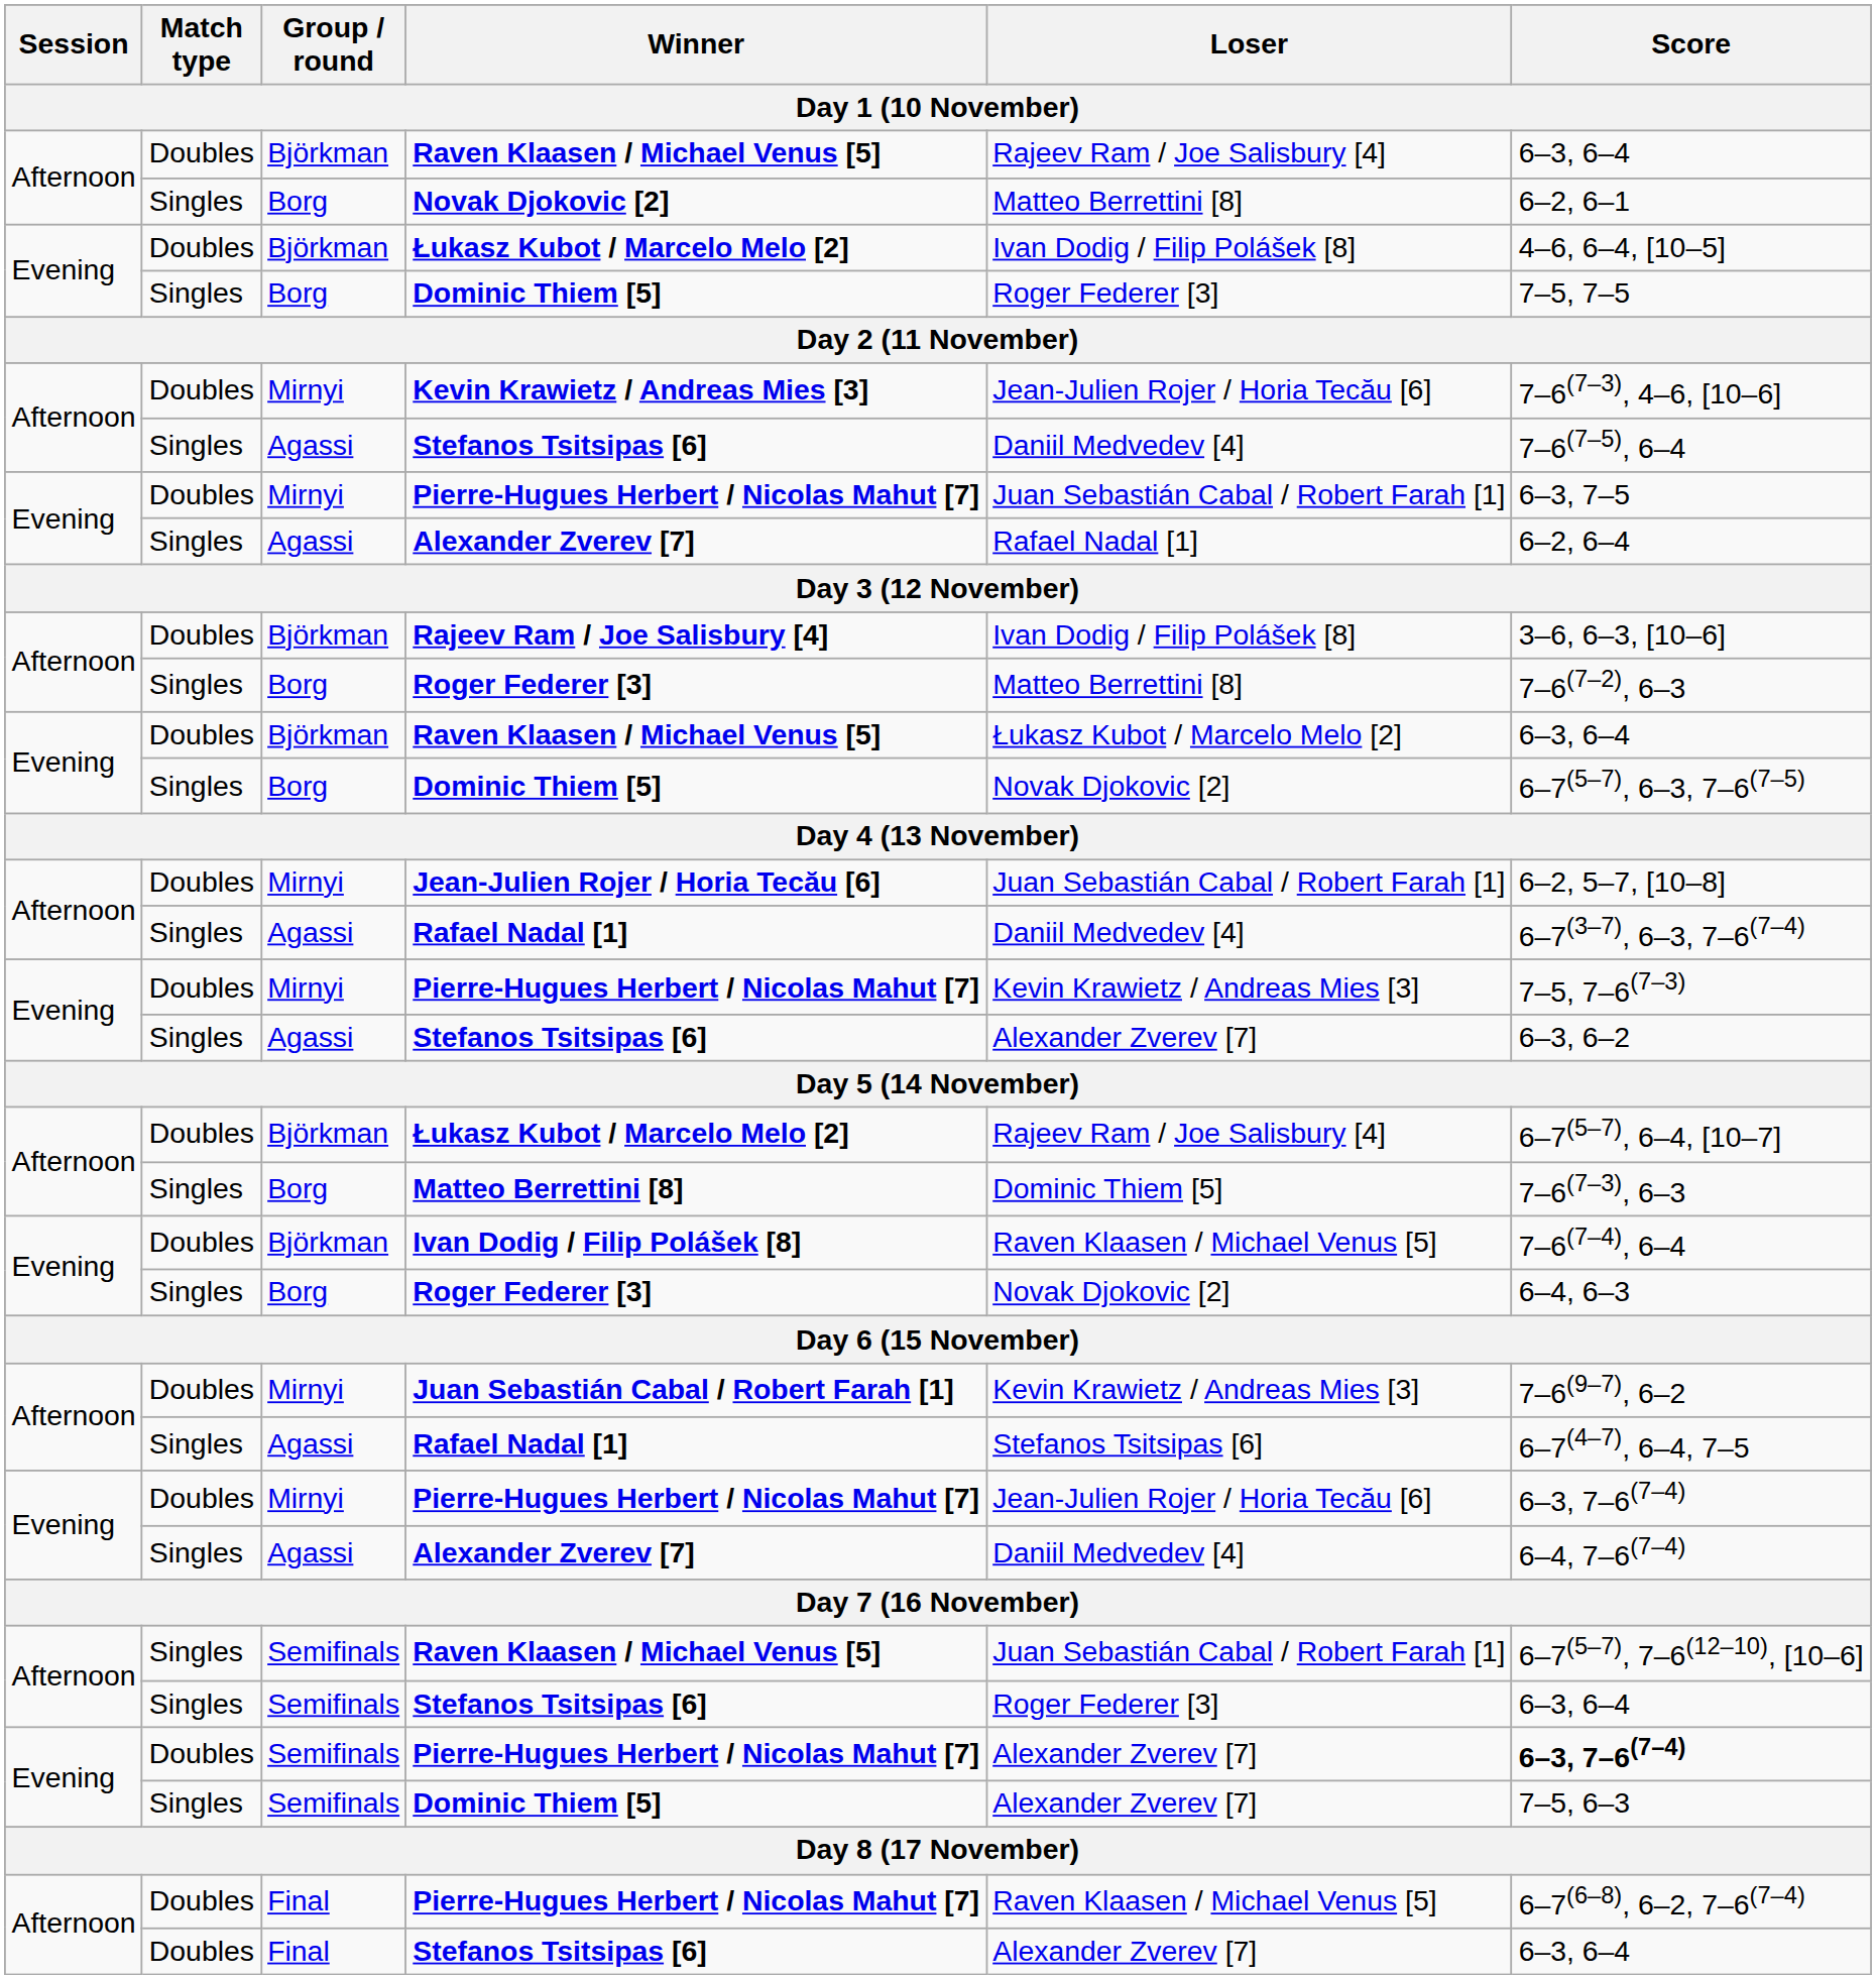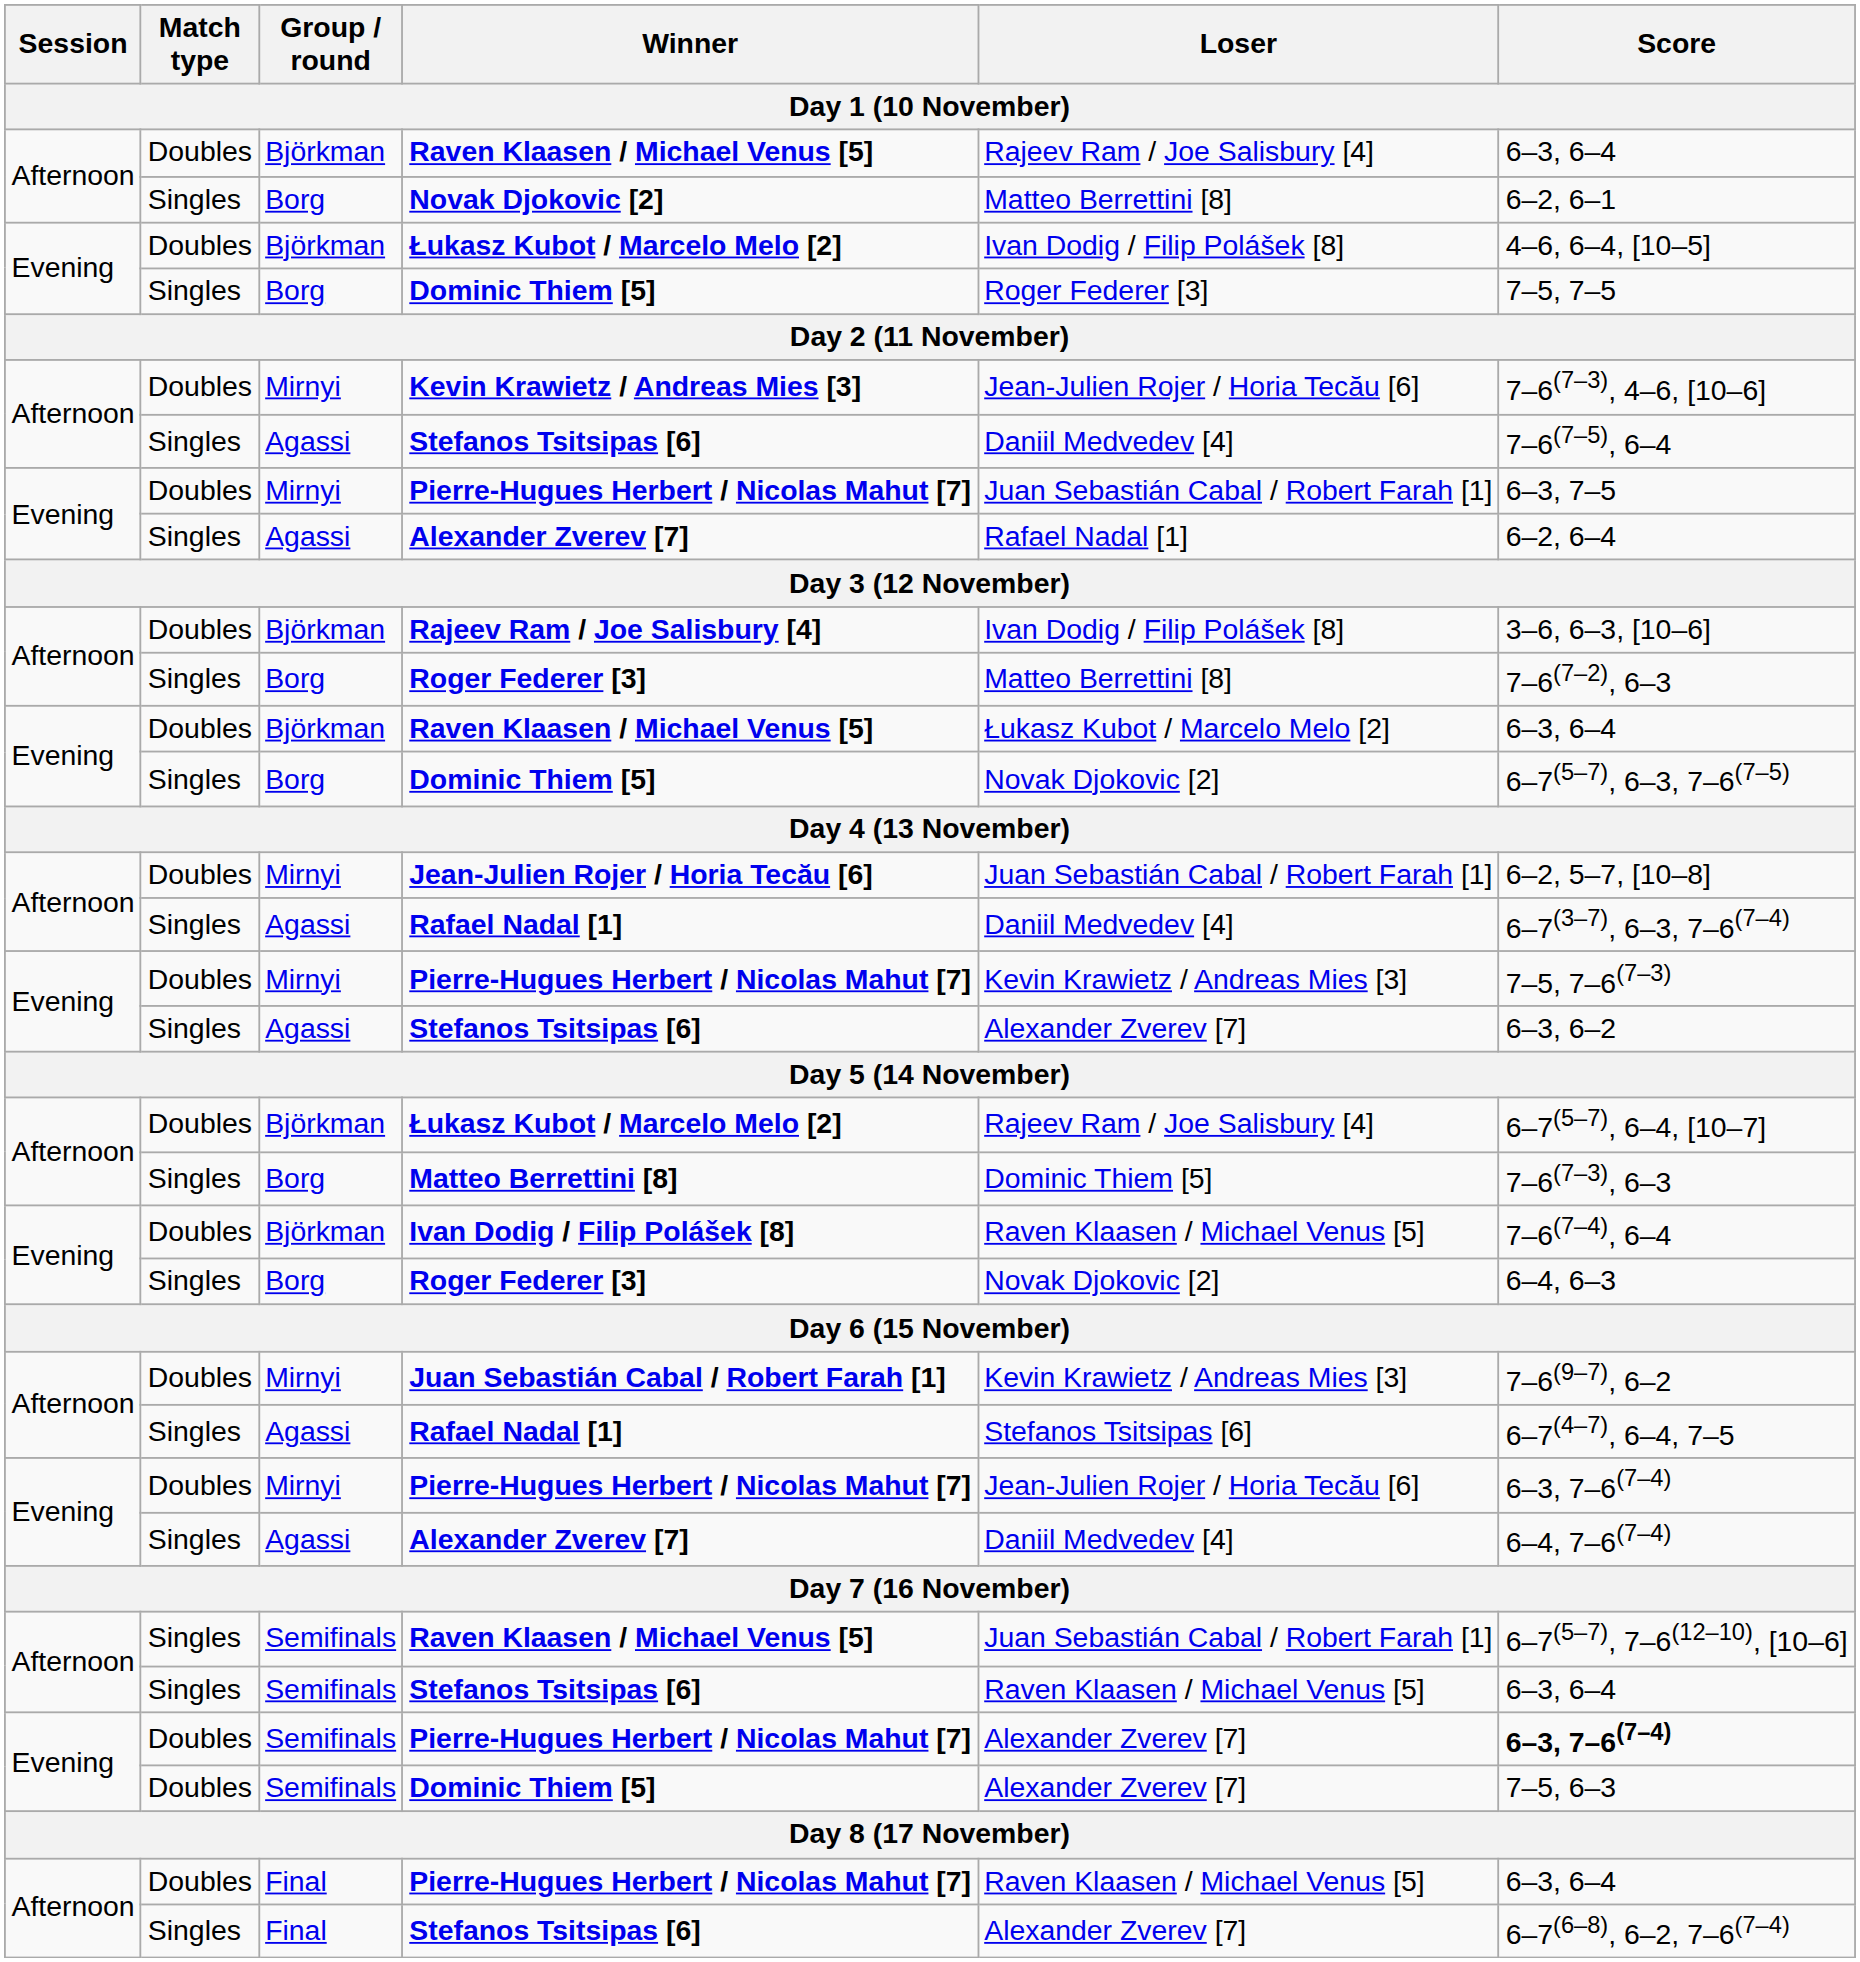 <table class="wikitable nowrap" style=font-size:97%;>
 <tr>
 <th>Session</th>
 <th>Match <br> type</th>
 <th>Group / <br> round</th>
 <th>Winner</th>
 <th>Loser</th>
 <th>Score</th>
 </tr>
 <tr>
 <th colspan=6>Day 1 (10 November)</th>
 </tr>
 <tr>
 <td rowspan=2>Afternoon</td>
 <td>Doubles</td>
 <td><a href='#'>Björkman</a></td>
 <td><strong> <a href='#'>Raven Klaasen</a> /  <a href='#'>Michael Venus</a> [5]</strong></td>
 <td> <a href='#'>Rajeev Ram</a> /  <a href='#'>Joe Salisbury</a> [4]</td>
 <td>6–3, 6–4</td>
 </tr>
 <tr>
 <td>Singles</td>
 <td><a href='#'>Borg</a></td>
 <td><strong> <a href='#'>Novak Djokovic</a> [2]</strong></td>
 <td> <a href='#'>Matteo Berrettini</a> [8]</td>
 <td>6–2, 6–1</td>
 </tr>
 <tr>
 <td rowspan=2>Evening</td>
 <td>Doubles</td>
 <td><a href='#'>Björkman</a></td>
 <td><strong> <a href='#'>Łukasz Kubot</a> /  <a href='#'>Marcelo Melo</a> [2]</strong></td>
 <td> <a href='#'>Ivan Dodig</a> /  <a href='#'>Filip Polášek</a> [8]</td>
 <td>4–6, 6–4, [10–5]</td>
 </tr>
 <tr>
 <td>Singles</td>
 <td><a href='#'>Borg</a></td>
 <td><strong> <a href='#'>Dominic Thiem</a> [5]</strong></td>
 <td> <a href='#'>Roger Federer</a> [3]</td>
 <td>7–5, 7–5</td>
 </tr>
 <tr>
 <th colspan=6>Day 2 (11 November)</th>
 </tr>
 <tr>
 <td rowspan=2>Afternoon</td>
 <td>Doubles</td>
 <td><a href='#'>Mirnyi</a></td>
 <td><strong> <a href='#'>Kevin Krawietz</a> /  <a href='#'>Andreas Mies</a> [3]</strong></td>
 <td> <a href='#'>Jean-Julien Rojer</a> /  <a href='#'>Horia Tecău</a> [6]</td>
 <td>7–6<sup>(7–3)</sup>, 4–6, [10–6]</td>
 </tr>
 <tr>
 <td>Singles</td>
 <td><a href='#'>Agassi</a></td>
 <td><strong> <a href='#'>Stefanos Tsitsipas</a> [6]</strong></td>
 <td> <a href='#'>Daniil Medvedev</a> [4]</td>
 <td>7–6<sup>(7–5)</sup>, 6–4</td>
 </tr>
 <tr>
 <td rowspan=2>Evening</td>
 <td>Doubles</td>
 <td><a href='#'>Mirnyi</a></td>
 <td><strong> <a href='#'>Pierre-Hugues Herbert</a> /  <a href='#'>Nicolas Mahut</a> [7]</strong></td>
 <td> <a href='#'>Juan Sebastián Cabal</a> /  <a href='#'>Robert Farah</a> [1]</td>
 <td>6–3, 7–5</td>
 </tr>
 <tr>
 <td>Singles</td>
 <td><a href='#'>Agassi</a></td>
 <td><strong> <a href='#'>Alexander Zverev</a> [7]</strong></td>
 <td> <a href='#'>Rafael Nadal</a> [1]</td>
 <td>6–2, 6–4</td>
 </tr>
 <tr>
 <th colspan=6>Day 3 (12 November)</th>
 </tr>
 <tr>
 <td rowspan=2>Afternoon</td>
 <td>Doubles</td>
 <td><a href='#'>Björkman</a></td>
 <td><strong> <a href='#'>Rajeev Ram</a> /  <a href='#'>Joe Salisbury</a> [4]</strong></td>
 <td> <a href='#'>Ivan Dodig</a> /  <a href='#'>Filip Polášek</a> [8]</td>
 <td>3–6, 6–3, [10–6]</td>
 </tr>
 <tr>
 <td>Singles</td>
 <td><a href='#'>Borg</a></td>
 <td><strong> <a href='#'>Roger Federer</a> [3]</strong></td>
 <td> <a href='#'>Matteo Berrettini</a> [8]</td>
 <td>7–6<sup>(7–2)</sup>, 6–3</td>
 </tr>
 <tr>
 <td rowspan=2>Evening</td>
 <td>Doubles</td>
 <td><a href='#'>Björkman</a></td>
 <td><strong> <a href='#'>Raven Klaasen</a> /  <a href='#'>Michael Venus</a> [5]</strong></td>
 <td> <a href='#'>Łukasz Kubot</a> /  <a href='#'>Marcelo Melo</a> [2]</td>
 <td>6–3, 6–4</td>
 </tr>
 <tr>
 <td>Singles</td>
 <td><a href='#'>Borg</a></td>
 <td><strong> <a href='#'>Dominic Thiem</a> [5]</strong></td>
 <td> <a href='#'>Novak Djokovic</a> [2]</td>
 <td>6–7<sup>(5–7)</sup>, 6–3, 7–6<sup>(7–5)</sup></td>
 </tr>
 <tr>
 <th colspan=6>Day 4 (13 November)</th>
 </tr>
 <tr>
 <td rowspan=2>Afternoon</td>
 <td>Doubles</td>
 <td><a href='#'>Mirnyi</a></td>
 <td><strong> <a href='#'>Jean-Julien Rojer</a> /  <a href='#'>Horia Tecău</a> [6]</strong></td>
 <td> <a href='#'>Juan Sebastián Cabal</a> /  <a href='#'>Robert Farah</a> [1]</td>
 <td>6–2, 5–7, [10–8]</td>
 </tr>
 <tr>
 <td>Singles</td>
 <td><a href='#'>Agassi</a></td>
 <td><strong> <a href='#'>Rafael Nadal</a> [1]</strong></td>
 <td> <a href='#'>Daniil Medvedev</a> [4]</td>
 <td>6–7<sup>(3–7)</sup>, 6–3, 7–6<sup>(7–4)</sup></td>
 </tr>
 <tr>
 <td rowspan=2>Evening</td>
 <td>Doubles</td>
 <td><a href='#'>Mirnyi</a></td>
 <td><strong> <a href='#'>Pierre-Hugues Herbert</a> /  <a href='#'>Nicolas Mahut</a> [7]</strong></td>
 <td> <a href='#'>Kevin Krawietz</a> /  <a href='#'>Andreas Mies</a> [3]</td>
 <td>7–5, 7–6<sup>(7–3)</sup></td>
 </tr>
 <tr>
 <td>Singles</td>
 <td><a href='#'>Agassi</a></td>
 <td><strong> <a href='#'>Stefanos Tsitsipas</a> [6]</strong></td>
 <td> <a href='#'>Alexander Zverev</a> [7]</td>
 <td>6–3, 6–2</td>
 </tr>
 <tr>
 <th colspan=6>Day 5 (14 November)</th>
 </tr>
 <tr>
 <td rowspan=2>Afternoon</td>
 <td>Doubles</td>
 <td><a href='#'>Björkman</a></td>
 <td><strong> <a href='#'>Łukasz Kubot</a> /  <a href='#'>Marcelo Melo</a> [2]</strong></td>
 <td> <a href='#'>Rajeev Ram</a> /  <a href='#'>Joe Salisbury</a> [4]</td>
 <td>6–7<sup>(5–7)</sup>, 6–4, [10–7]</td>
 </tr>
 <tr>
 <td>Singles</td>
 <td><a href='#'>Borg</a></td>
 <td><strong> <a href='#'>Matteo Berrettini</a> [8]</strong></td>
 <td> <a href='#'>Dominic Thiem</a> [5]</td>
 <td>7–6<sup>(7–3)</sup>, 6–3</td>
 </tr>
 <tr>
 <td rowspan=2>Evening</td>
 <td>Doubles</td>
 <td><a href='#'>Björkman</a></td>
 <td><strong> <a href='#'>Ivan Dodig</a> /  <a href='#'>Filip Polášek</a> [8]</strong></td>
 <td> <a href='#'>Raven Klaasen</a> /  <a href='#'>Michael Venus</a> [5]</td>
 <td>7–6<sup>(7–4)</sup>, 6–4</td>
 </tr>
 <tr>
 <td>Singles</td>
 <td><a href='#'>Borg</a></td>
 <td><strong> <a href='#'>Roger Federer</a> [3]</strong></td>
 <td> <a href='#'>Novak Djokovic</a> [2]</td>
 <td>6–4, 6–3</td>
 </tr>
 <tr>
 <th colspan=6>Day 6 (15 November)</th>
 </tr>
 <tr>
 <td rowspan=2>Afternoon</td>
 <td>Doubles</td>
 <td><a href='#'>Mirnyi</a></td>
 <td><strong> <a href='#'>Juan Sebastián Cabal</a> /  <a href='#'>Robert Farah</a> [1]</strong></td>
 <td> <a href='#'>Kevin Krawietz</a> /  <a href='#'>Andreas Mies</a> [3]</td>
 <td>7–6<sup>(9–7)</sup>, 6–2</td>
 </tr>
 <tr>
 <td>Singles</td>
 <td><a href='#'>Agassi</a></td>
 <td><strong> <a href='#'>Rafael Nadal</a> [1]</strong></td>
 <td> <a href='#'>Stefanos Tsitsipas</a> [6]</td>
 <td>6–7<sup>(4–7)</sup>, 6–4, 7–5</td>
 </tr>
 <tr>
 <td rowspan=2>Evening</td>
 <td>Doubles</td>
 <td><a href='#'>Mirnyi</a></td>
 <td><strong> <a href='#'>Pierre-Hugues Herbert</a> /  <a href='#'>Nicolas Mahut</a> [7]</strong></td>
 <td> <a href='#'>Jean-Julien Rojer</a> /  <a href='#'>Horia Tecău</a> [6]</td>
 <td>6–3, 7–6<sup>(7–4)</sup></td>
 </tr>
 <tr>
 <td>Singles</td>
 <td><a href='#'>Agassi</a></td>
 <td><strong> <a href='#'>Alexander Zverev</a> [7]</strong></td>
 <td> <a href='#'>Daniil Medvedev</a> [4]</td>
 <td>6–4, 7–6<sup>(7–4)</sup></td>
 </tr>
 <tr>
 <th colspan=6>Day 7 (16 November)</th>
 </tr>
 <tr>
 <td rowspan=2>Afternoon</td>
 <td>Singles</td>
 <td><a href='#'>Semifinals</a></td>
 <td><strong> <a href='#'>Raven Klaasen</a> /  <a href='#'>Michael Venus</a> [5]</strong></td>
 <td> <a href='#'>Juan Sebastián Cabal</a> /  <a href='#'>Robert Farah</a> [1]</td>
 <td>6–7<sup>(5–7)</sup>, 7–6<sup>(12–10)</sup>, [10–6]</td>
 </tr>
 <tr>
 <td>Singles</td>
 <td><a href='#'>Semifinals</a></td>
 <td><strong> <a href='#'>Stefanos Tsitsipas</a> [6]</strong></td>
-<td> <a href='#'>Roger Federer</a> [3]</td>
+<td> <a href='#'>Raven Klaasen</a> /  <a href='#'>Michael Venus</a> [5]</td>
 <td>6–3, 6–4</td>
 </tr>
 <tr>
 <td rowspan=2>Evening</td>
 <td>Doubles</td>
 <td><a href='#'>Semifinals</a></td>
 <td><strong> <a href='#'>Pierre-Hugues Herbert</a> /  <a href='#'>Nicolas Mahut</a> [7]</strong></td>
 <td> <a href='#'>Alexander Zverev</a> [7]</td>
 <td><strong>6–3, 7–6<sup>(7–4)</sup></strong></td>
 </tr>
 <tr>
-<td>Singles</td>
+<td>Doubles</td>
 <td><a href='#'>Semifinals</a></td>
 <td><strong> <a href='#'>Dominic Thiem</a> [5]</strong></td>
 <td> <a href='#'>Alexander Zverev</a> [7]</td>
 <td>7–5, 6–3</td>
 </tr>
 <tr>
 <th colspan=6>Day 8 (17 November)</th>
 </tr>
 <tr>
 <td rowspan=2>Afternoon</td>
 <td>Doubles</td>
 <td><a href='#'>Final</a></td>
 <td><strong> <a href='#'>Pierre-Hugues Herbert</a> /  <a href='#'>Nicolas Mahut</a> [7]</strong></td>
 <td> <a href='#'>Raven Klaasen</a> /  <a href='#'>Michael Venus</a> [5]</td>
-<td>6–7<sup>(6–8)</sup>, 6–2, 7–6<sup>(7–4)</sup></td>
+<td>6–3, 6–4</td>
 </tr>
 <tr>
-<td>Doubles</td>
+<td>Singles</td>
 <td><a href='#'>Final</a></td>
 <td><strong> <a href='#'>Stefanos Tsitsipas</a> [6] </strong></td>
 <td> <a href='#'>Alexander Zverev</a> [7]</td>
-<td>6–3, 6–4</td>
+<td>6–7<sup>(6–8)</sup>, 6–2, 7–6<sup>(7–4)</sup></td>
 </tr>
 </table>
